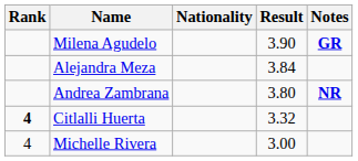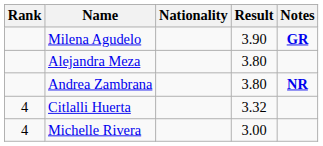 <table class="wikitable sortable" style="text-align:center">
 <tr>
 <th>Rank</th>
 <th>Name</th>
 <th>Nationality</th>
 <th>Result</th>
 <th>Notes</th>
 </tr>
 <tr>
 <td></td>
 <td align=left><a href='#'>Milena Agudelo</a></td>
 <td align=left></td>
 <td>3.90</td>
 <td><strong><a href='#'>GR</a></strong></td>
 </tr>
 <tr>
 <td></td>
 <td align=left><a href='#'>Alejandra Meza</a></td>
 <td align=left></td>
-<td>3.84</td>
+<td>3.80</td>
 <td></td>
 </tr>
 <tr>
 <td></td>
 <td align=left><a href='#'>Andrea Zambrana</a></td>
 <td align=left></td>
 <td>3.80</td>
 <td><strong><a href='#'>NR</a></strong></td>
 </tr>
 <tr>
-<td><strong>4</strong></td>
+<td>4</td>
 <td align=left><a href='#'>Citlalli Huerta</a></td>
 <td align=left></td>
 <td>3.32</td>
 <td></td>
 </tr>
 <tr>
 <td>4</td>
 <td align=left><a href='#'>Michelle Rivera</a></td>
 <td align=left></td>
 <td>3.00</td>
 <td></td>
 </tr>
 </table>
